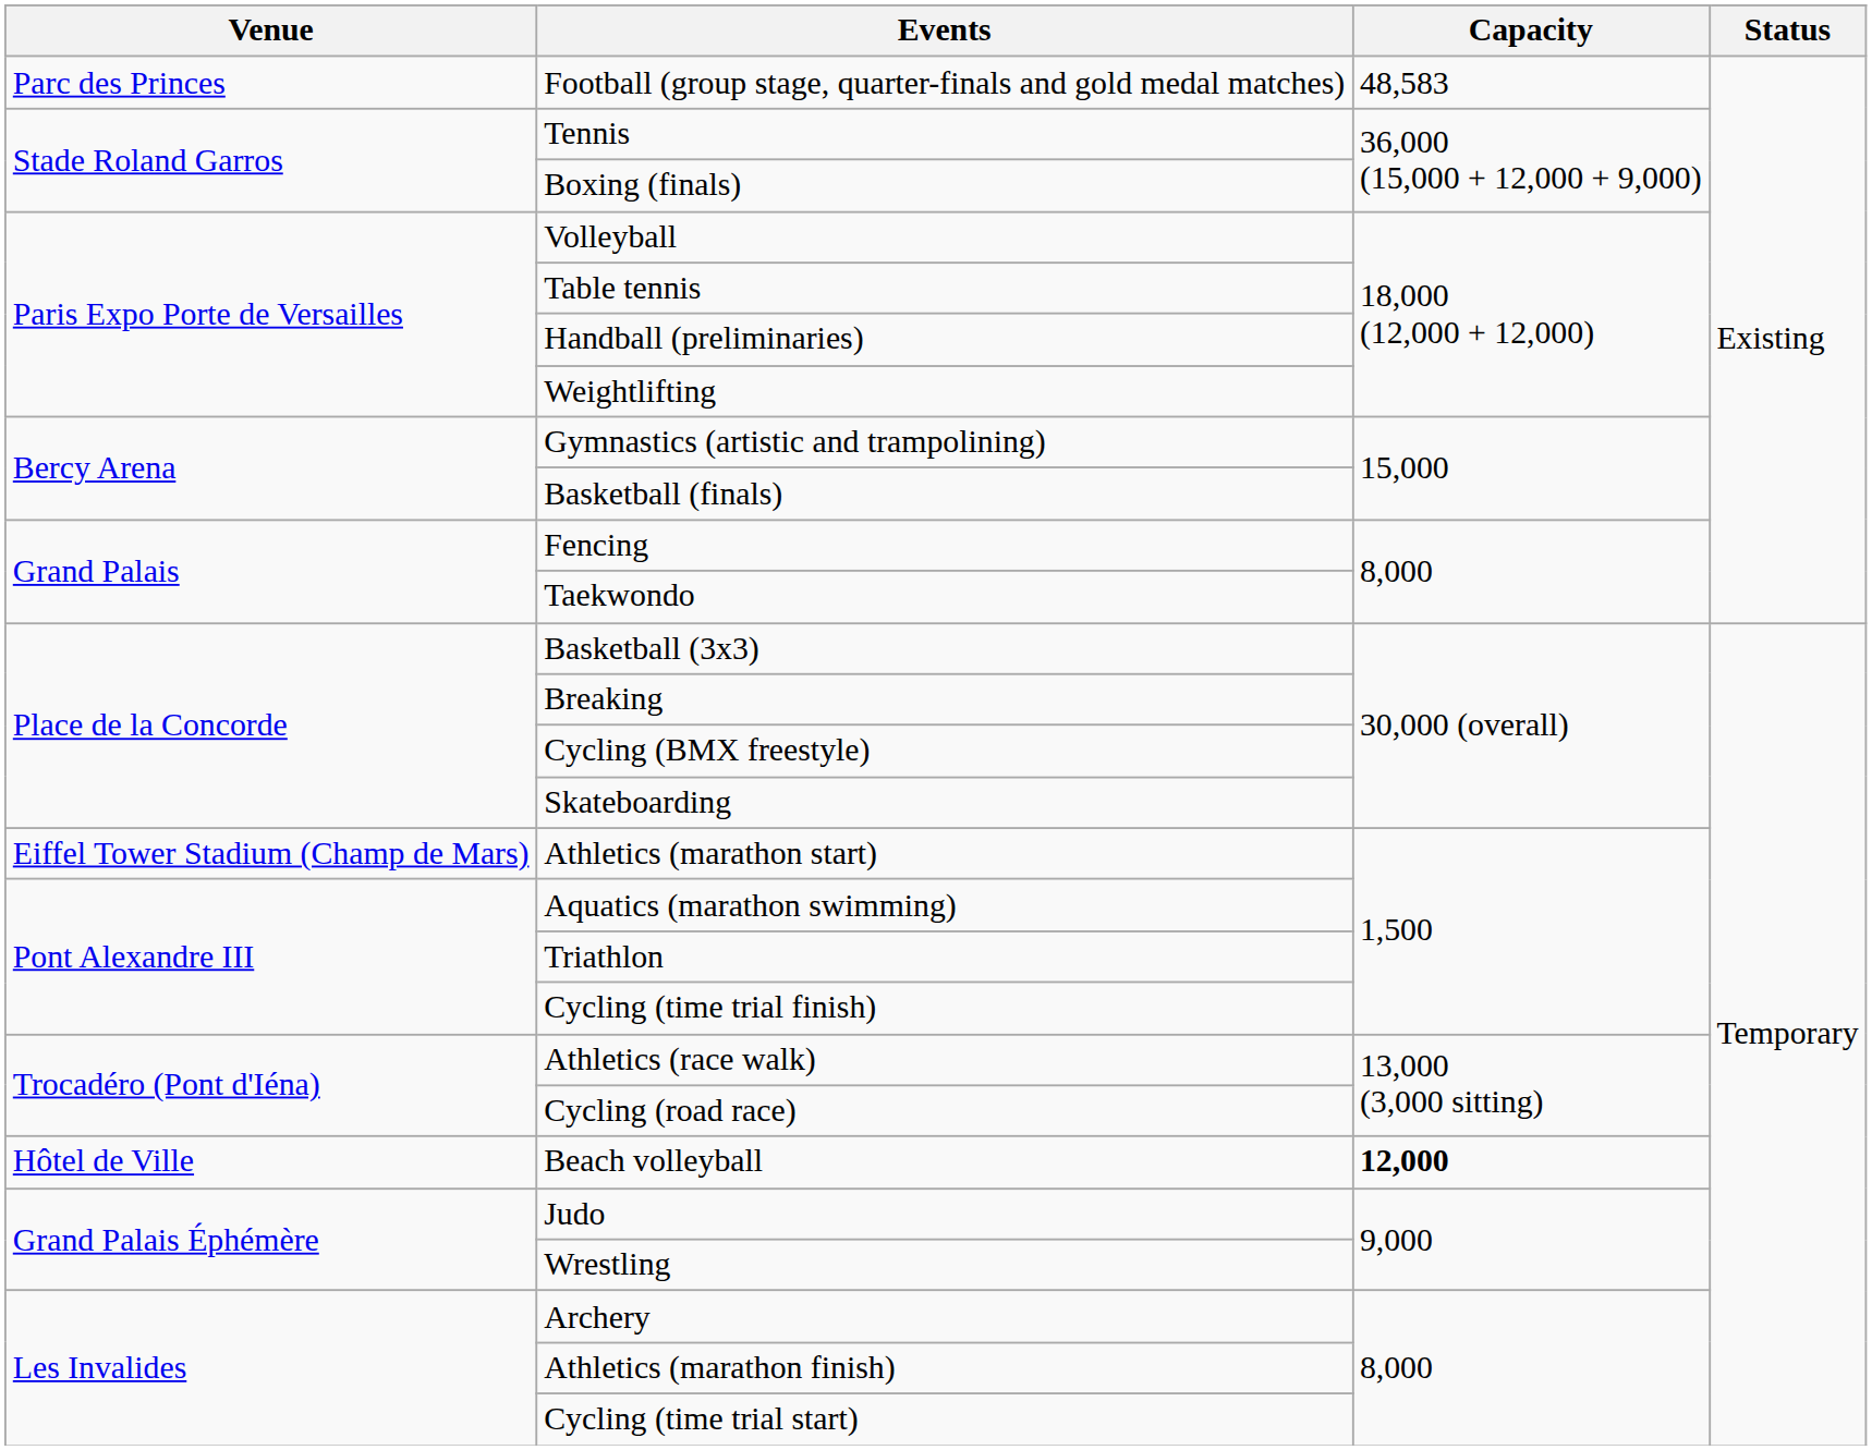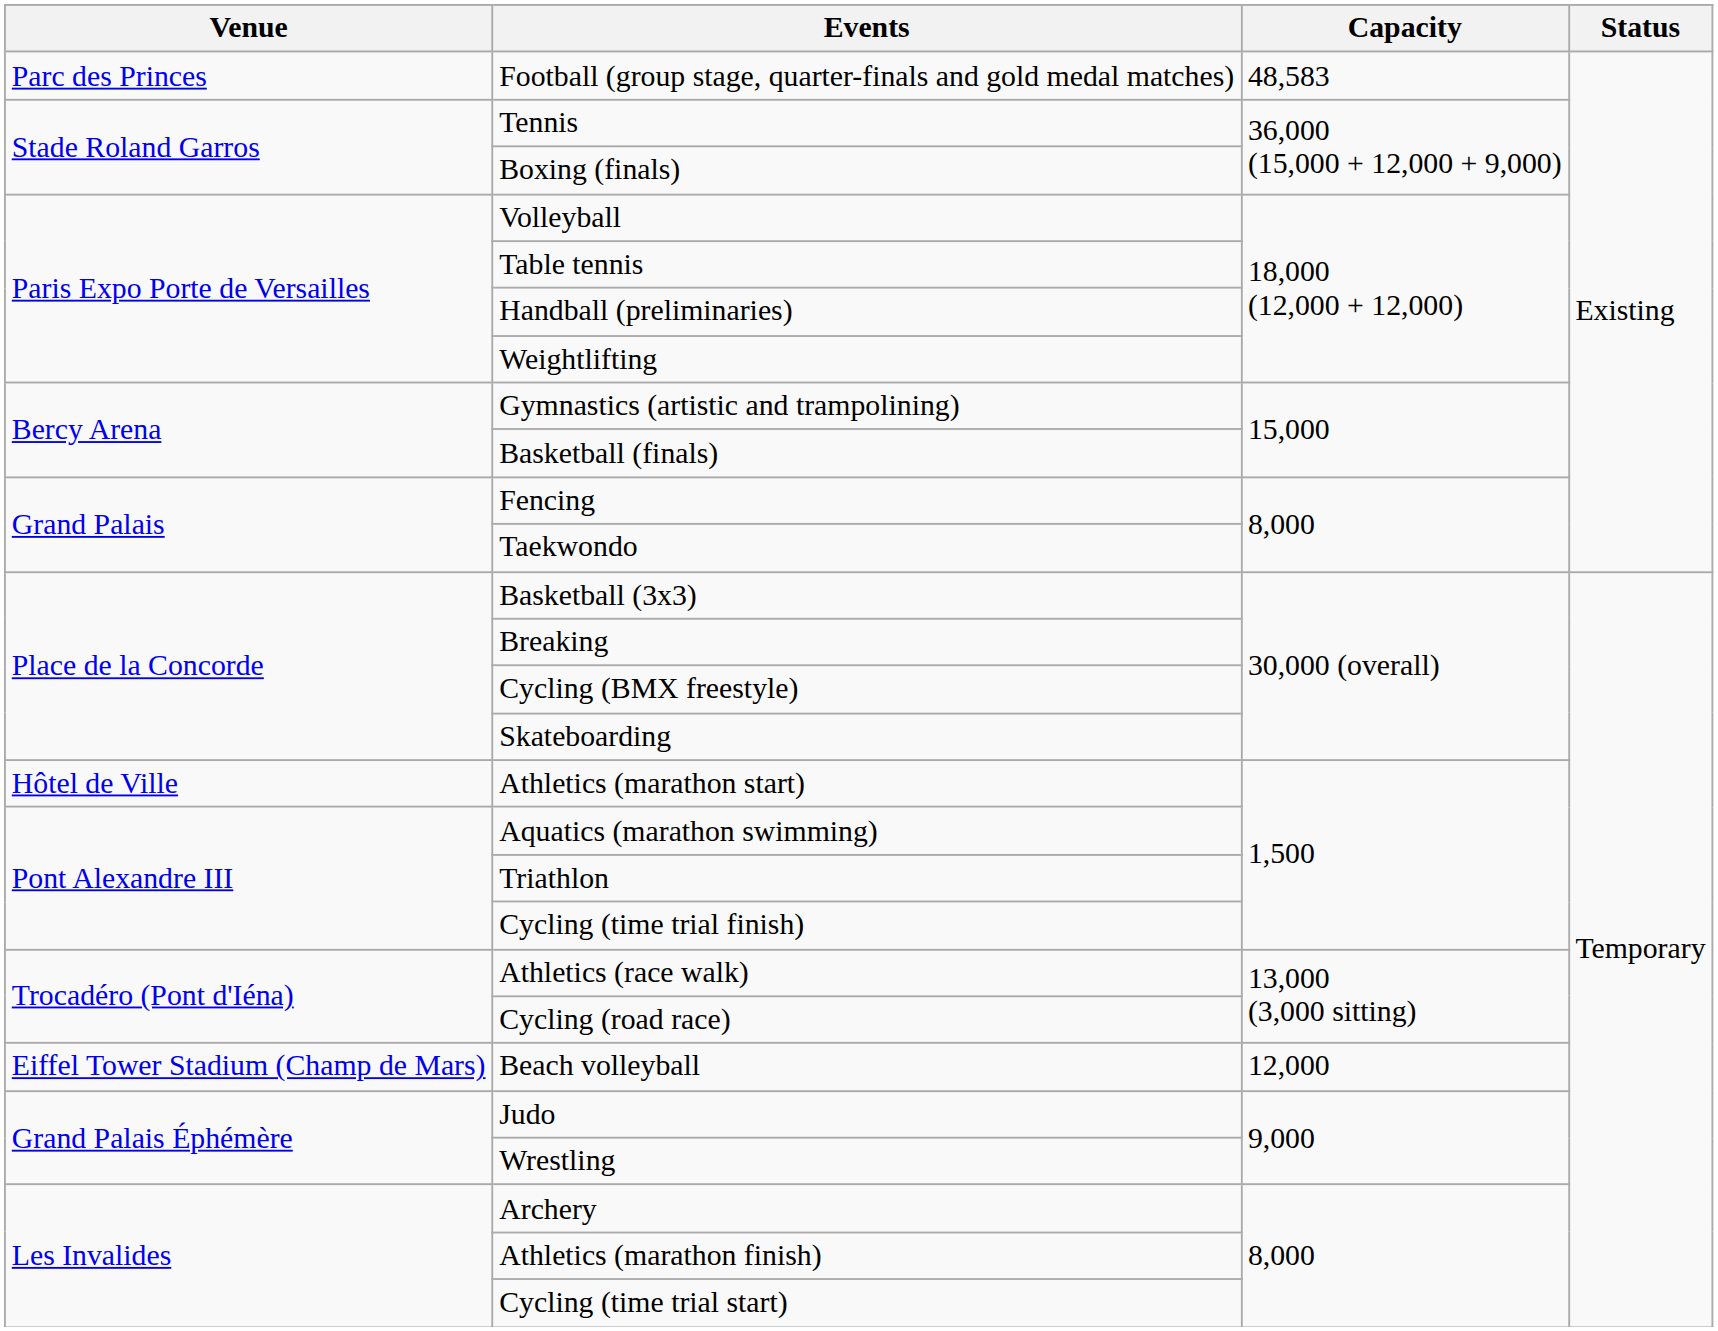 <table class="wikitable sortable">
 <tr>
 <th>Venue</th>
 <th>Events</th>
 <th>Capacity</th>
 <th>Status</th>
 </tr>
 <tr>
 <td><a href='#'>Parc des Princes</a></td>
 <td>Football (group stage, quarter-finals and gold medal matches)</td>
 <td>48,583</td>
 <td rowspan="11">Existing</td>
 </tr>
 <tr>
 <td rowspan="2"><a href='#'>Stade Roland Garros</a></td>
 <td>Tennis</td>
 <td rowspan="2">36,000<br>(15,000 + 12,000 + 9,000)</td>
 </tr>
 <tr>
 <td>Boxing (finals)</td>
 </tr>
 <tr>
 <td rowspan="4"><a href='#'>Paris Expo Porte de Versailles</a></td>
 <td>Volleyball</td>
 <td rowspan="4">18,000<br>(12,000 + 12,000)</td>
 </tr>
 <tr>
 <td>Table tennis</td>
 </tr>
 <tr>
 <td>Handball (preliminaries)</td>
 </tr>
 <tr>
 <td>Weightlifting</td>
 </tr>
 <tr>
 <td rowspan="2"><a href='#'>Bercy Arena</a></td>
 <td>Gymnastics (artistic and trampolining)</td>
 <td rowspan="2">15,000</td>
 </tr>
 <tr>
 <td>Basketball (finals)</td>
 </tr>
 <tr>
 <td rowspan="2"><a href='#'>Grand Palais</a></td>
 <td>Fencing</td>
 <td rowspan="2">8,000</td>
 </tr>
 <tr>
 <td>Taekwondo</td>
 </tr>
 <tr>
 <td rowspan="4"><a href='#'>Place de la Concorde</a></td>
 <td>Basketball (3x3)</td>
 <td rowspan="4">30,000 (overall)</td>
 <td rowspan="16">Temporary</td>
 </tr>
 <tr>
 <td>Breaking</td>
 </tr>
 <tr>
 <td>Cycling (BMX freestyle)</td>
 </tr>
 <tr>
 <td>Skateboarding</td>
 </tr>
 <tr>
-<td><a href='#'>Eiffel Tower Stadium (Champ de Mars)</a></td>
+<td><a href='#'>Hôtel de Ville</a></td>
 <td>Athletics (marathon start)</td>
 <td rowspan="4">1,500</td>
 </tr>
 <tr>
 <td rowspan="3"><a href='#'>Pont Alexandre III</a></td>
 <td>Aquatics (marathon swimming)</td>
 </tr>
 <tr>
 <td>Triathlon</td>
 </tr>
 <tr>
 <td>Cycling (time trial finish)</td>
 </tr>
 <tr>
 <td rowspan="2"><a href='#'>Trocadéro (Pont d'Iéna)</a></td>
 <td>Athletics (race walk)</td>
 <td rowspan="2">13,000<br>(3,000 sitting)</td>
 </tr>
 <tr>
 <td>Cycling (road race)</td>
 </tr>
 <tr>
-<td><a href='#'>Hôtel de Ville</a></td>
+<td><a href='#'>Eiffel Tower Stadium (Champ de Mars)</a></td>
 <td>Beach volleyball</td>
-<td><strong>12,000</strong></td>
+<td>12,000</td>
 </tr>
 <tr>
 <td rowspan="2"><a href='#'>Grand Palais Éphémère</a></td>
 <td>Judo</td>
 <td rowspan="2">9,000</td>
 </tr>
 <tr>
 <td>Wrestling</td>
 </tr>
 <tr>
 <td rowspan="3"><a href='#'>Les Invalides</a></td>
 <td>Archery</td>
 <td rowspan="3">8,000</td>
 </tr>
 <tr>
 <td>Athletics (marathon finish)</td>
 </tr>
 <tr>
 <td>Cycling (time trial start)</td>
 </tr>
 </table>
